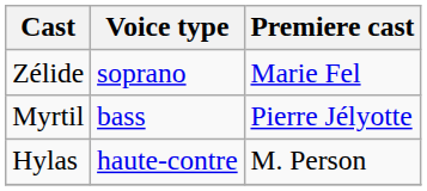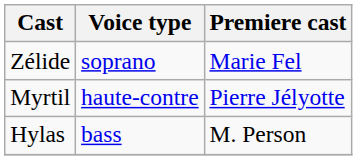 <table class="wikitable">
 <tr>
 <th>Cast</th>
 <th>Voice type</th>
 <th>Premiere cast<br></th>
 </tr>
 <tr>
 <td>Zélide</td>
 <td><a href='#'>soprano</a></td>
 <td><a href='#'>Marie Fel</a></td>
 </tr>
 <tr>
 <td>Myrtil</td>
-<td><a href='#'>bass</a></td>
+<td><a href='#'>haute-contre</a></td>
 <td><a href='#'>Pierre Jélyotte</a></td>
 </tr>
 <tr>
 <td>Hylas</td>
-<td><a href='#'>haute-contre</a></td>
+<td><a href='#'>bass</a></td>
 <td>M. Person</td>
 </tr>
 <tr>
 </tr>
 </table>
